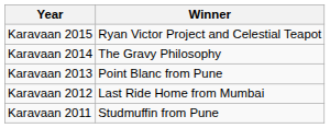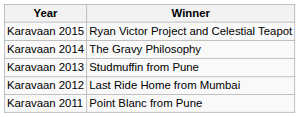 <table class="wikitable">
 <tr>
 <th>Year</th>
 <th>Winner</th>
 </tr>
 <tr>
 <td>Karavaan 2015</td>
 <td>Ryan Victor Project and Celestial Teapot</td>
 </tr>
 <tr>
 <td>Karavaan 2014</td>
 <td>The Gravy Philosophy</td>
 </tr>
 <tr>
 <td>Karavaan 2013</td>
-<td>Point Blanc from Pune</td>
+<td>Studmuffin from Pune</td>
 </tr>
 <tr>
 <td>Karavaan 2012</td>
 <td>Last Ride Home from Mumbai </td>
 </tr>
 <tr>
 <td>Karavaan 2011</td>
-<td>Studmuffin from Pune</td>
+<td>Point Blanc from Pune</td>
 </tr>
 </table>
